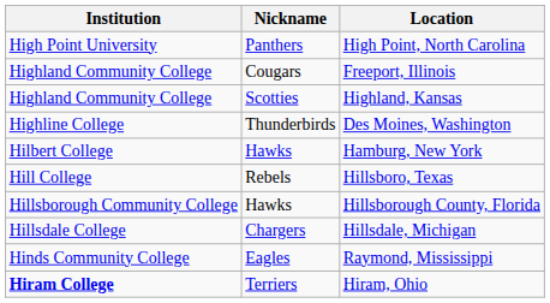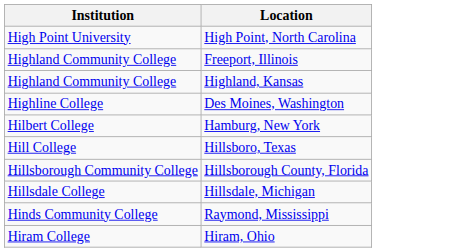 <table class="wikitable">
 <tr>
 <th>Institution</th>
-<th>Nickname</th>
 <th>Location</th>
 </tr>
 <tr>
 <td><a href='#'>High Point University</a></td>
-<td><a href='#'>Panthers</a></td>
 <td><a href='#'>High Point, North Carolina</a></td>
 </tr>
 <tr>
 <td><a href='#'>Highland Community College</a></td>
-<td>Cougars</td>
 <td><a href='#'>Freeport, Illinois</a></td>
 </tr>
 <tr>
 <td><a href='#'>Highland Community College</a></td>
-<td><a href='#'>Scotties</a></td>
 <td><a href='#'>Highland, Kansas</a></td>
 </tr>
 <tr>
 <td><a href='#'>Highline College</a></td>
-<td>Thunderbirds</td>
 <td><a href='#'>Des Moines, Washington</a></td>
 </tr>
 <tr>
 <td><a href='#'>Hilbert College</a></td>
-<td><a href='#'>Hawks</a></td>
 <td><a href='#'>Hamburg, New York</a></td>
 </tr>
 <tr>
 <td><a href='#'>Hill College</a></td>
-<td>Rebels</td>
 <td><a href='#'>Hillsboro, Texas</a></td>
 </tr>
 <tr>
 <td><a href='#'>Hillsborough Community College</a></td>
-<td>Hawks</td>
 <td><a href='#'>Hillsborough County, Florida</a></td>
 </tr>
 <tr>
 <td><a href='#'>Hillsdale College</a></td>
-<td><a href='#'>Chargers</a></td>
 <td><a href='#'>Hillsdale, Michigan</a></td>
 </tr>
 <tr>
 <td><a href='#'>Hinds Community College</a></td>
-<td><a href='#'>Eagles</a></td>
 <td><a href='#'>Raymond, Mississippi</a></td>
 </tr>
 <tr>
-<td><strong><a href='#'>Hiram College</a></strong></td>
-<td><a href='#'>Terriers</a></td>
+<td><a href='#'>Hiram College</a></td>
 <td><a href='#'>Hiram, Ohio</a></td>
 </tr>
 </table>
